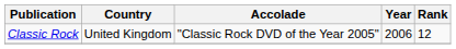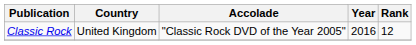 <table class="wikitable sortable">
 <tr>
 <th>Publication</th>
 <th>Country</th>
 <th>Accolade</th>
 <th>Year</th>
 <th style="text-align:center;">Rank</th>
 </tr>
 <tr>
 <td><em><a href='#'>Classic Rock</a></em></td>
 <td>United Kingdom</td>
 <td>"Classic Rock DVD of the Year 2005"</td>
-<td>2006</td>
+<td>2016</td>
 <td>12</td>
 </tr>
 <tr>
 </tr>
 </table>
